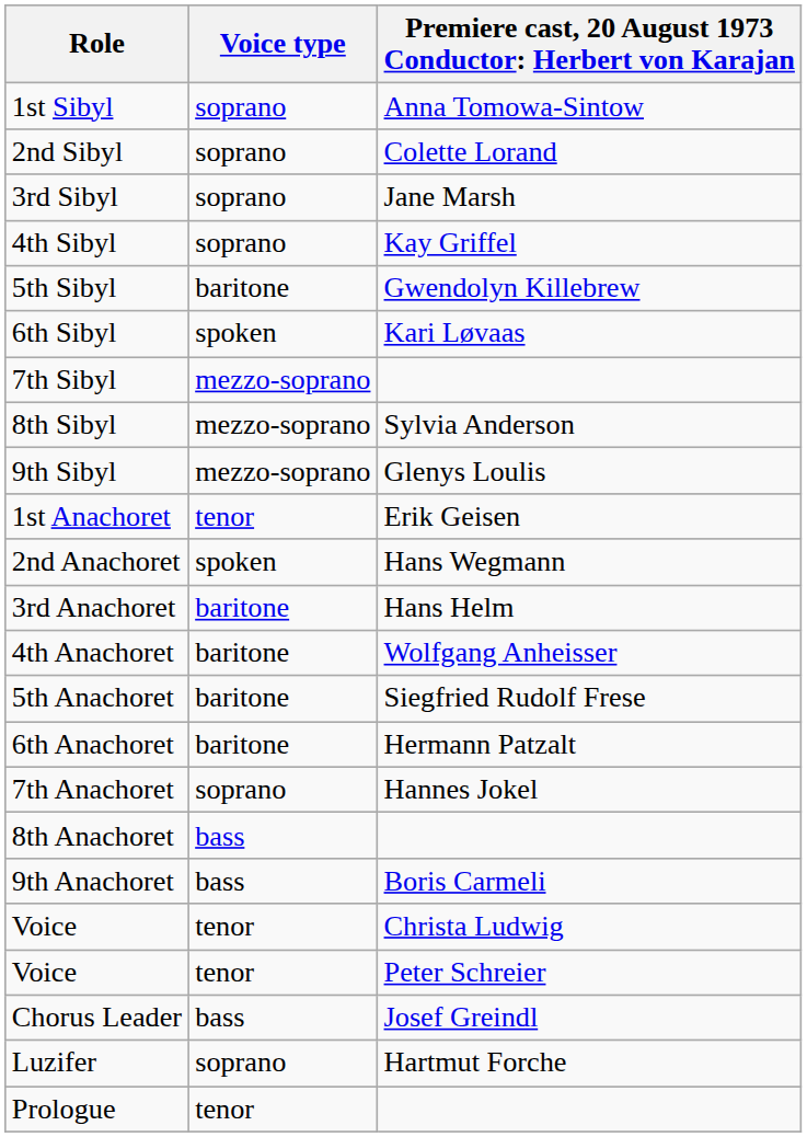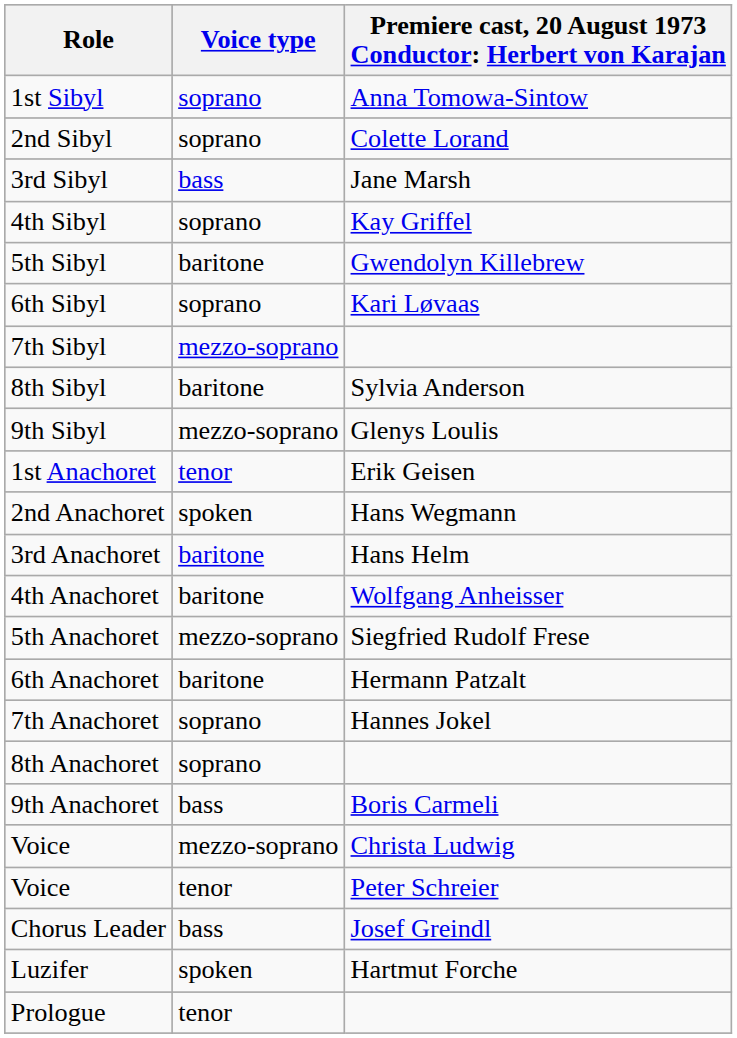 <table class="wikitable">
 <tr>
 <th>Role</th>
 <th><a href='#'>Voice type</a></th>
 <th>Premiere cast, 20 August 1973<br><a href='#'>Conductor</a>: <a href='#'>Herbert von Karajan</a></th>
 </tr>
 <tr>
 <td>1st <a href='#'>Sibyl</a></td>
 <td><a href='#'>soprano</a></td>
 <td><a href='#'>Anna Tomowa-Sintow</a></td>
 </tr>
 <tr>
 <td>2nd Sibyl</td>
 <td>soprano</td>
 <td><a href='#'>Colette Lorand</a></td>
 </tr>
 <tr>
 <td>3rd Sibyl</td>
-<td>soprano</td>
+<td><a href='#'>bass</a></td>
 <td>Jane Marsh</td>
 </tr>
 <tr>
 <td>4th Sibyl</td>
 <td>soprano</td>
 <td><a href='#'>Kay Griffel</a></td>
 </tr>
 <tr>
 <td>5th Sibyl</td>
 <td>baritone</td>
 <td><a href='#'>Gwendolyn Killebrew</a></td>
 </tr>
 <tr>
 <td>6th Sibyl</td>
-<td>spoken</td>
+<td>soprano</td>
 <td><a href='#'>Kari Løvaas</a></td>
 </tr>
 <tr>
 <td>7th Sibyl</td>
 <td><a href='#'>mezzo-soprano</a></td>
 <td></td>
 </tr>
 <tr>
 <td>8th Sibyl</td>
-<td>mezzo-soprano</td>
+<td>baritone</td>
 <td>Sylvia Anderson</td>
 </tr>
 <tr>
 <td>9th Sibyl</td>
 <td>mezzo-soprano</td>
 <td>Glenys Loulis</td>
 </tr>
 <tr>
 <td>1st <a href='#'>Anachoret</a></td>
 <td><a href='#'>tenor</a></td>
 <td>Erik Geisen</td>
 </tr>
 <tr>
 <td>2nd Anachoret</td>
 <td>spoken</td>
 <td>Hans Wegmann</td>
 </tr>
 <tr>
 <td>3rd Anachoret</td>
 <td><a href='#'>baritone</a></td>
 <td>Hans Helm</td>
 </tr>
 <tr>
 <td>4th Anachoret</td>
 <td>baritone</td>
 <td><a href='#'>Wolfgang Anheisser</a></td>
 </tr>
 <tr>
 <td>5th Anachoret</td>
-<td>baritone</td>
+<td>mezzo-soprano</td>
 <td>Siegfried Rudolf Frese</td>
 </tr>
 <tr>
 <td>6th Anachoret</td>
 <td>baritone</td>
 <td>Hermann Patzalt</td>
 </tr>
 <tr>
 <td>7th Anachoret</td>
 <td>soprano</td>
 <td>Hannes Jokel</td>
 </tr>
 <tr>
 <td>8th Anachoret</td>
-<td><a href='#'>bass</a></td>
+<td>soprano</td>
 <td></td>
 </tr>
 <tr>
 <td>9th Anachoret</td>
 <td>bass</td>
 <td><a href='#'>Boris Carmeli</a></td>
 </tr>
 <tr>
 <td>Voice</td>
-<td>tenor</td>
+<td>mezzo-soprano</td>
 <td><a href='#'>Christa Ludwig</a></td>
 </tr>
 <tr>
 <td>Voice</td>
 <td>tenor</td>
 <td><a href='#'>Peter Schreier</a></td>
 </tr>
 <tr>
 <td>Chorus Leader</td>
 <td>bass</td>
 <td><a href='#'>Josef Greindl</a></td>
 </tr>
 <tr>
 <td>Luzifer</td>
-<td>soprano</td>
+<td>spoken</td>
 <td>Hartmut Forche</td>
 </tr>
 <tr>
 <td>Prologue</td>
 <td>tenor</td>
 <td></td>
 </tr>
 </table>
